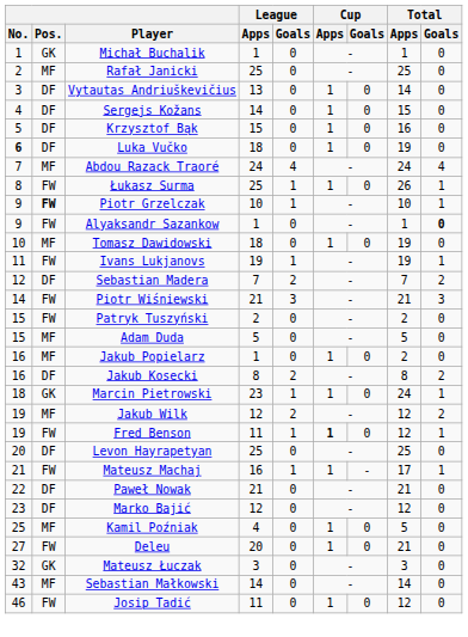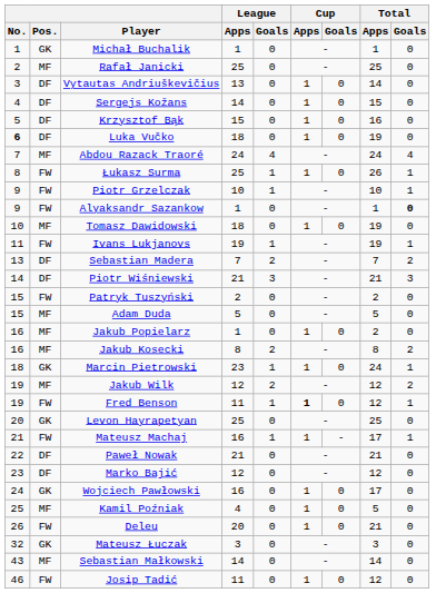 <table class="wikitable" style="text-align: center">
 <tr>
 <th colspan="3"></th>
 <th colspan="2">League</th>
 <th colspan="2">Cup</th>
 <th colspan="2">Total</th>
 </tr>
 <tr>
 <th>No.</th>
 <th>Pos.</th>
 <th>Player</th>
 <th>Apps</th>
 <th>Goals</th>
 <th>Apps</th>
 <th>Goals</th>
 <th>Apps</th>
 <th>Goals</th>
 </tr>
 <tr>
 <td>1</td>
 <td>GK</td>
 <td><a href='#'>Michał Buchalik</a></td>
 <td>1</td>
 <td>0</td>
 <td colspan=2>-</td>
 <td>1</td>
 <td>0</td>
 </tr>
 <tr>
 <td>2</td>
 <td>MF</td>
 <td><a href='#'>Rafał Janicki</a></td>
 <td>25</td>
 <td>0</td>
 <td colspan=2>-</td>
 <td>25</td>
 <td>0</td>
 </tr>
 <tr>
 <td>3</td>
 <td>DF</td>
 <td><a href='#'>Vytautas Andriuškevičius</a></td>
 <td>13</td>
 <td>0</td>
 <td>1</td>
 <td>0</td>
 <td>14</td>
 <td>0</td>
 </tr>
 <tr>
 <td>4</td>
 <td>DF</td>
 <td><a href='#'>Sergejs Kožans</a></td>
 <td>14</td>
 <td>0</td>
 <td>1</td>
 <td>0</td>
 <td>15</td>
 <td>0</td>
 </tr>
 <tr>
 <td>5</td>
 <td>DF</td>
 <td><a href='#'>Krzysztof Bąk</a></td>
 <td>15</td>
 <td>0</td>
 <td>1</td>
 <td>0</td>
 <td>16</td>
 <td>0</td>
 </tr>
 <tr>
 <td><strong>6</strong></td>
 <td>DF</td>
 <td><a href='#'>Luka Vučko</a></td>
 <td>18</td>
 <td>0</td>
 <td>1</td>
 <td>0</td>
 <td>19</td>
 <td>0</td>
 </tr>
 <tr>
 <td>7</td>
 <td>MF</td>
 <td><a href='#'>Abdou Razack Traoré</a></td>
 <td>24</td>
 <td>4</td>
 <td colspan=2>-</td>
 <td>24</td>
 <td>4</td>
 </tr>
 <tr>
 <td>8</td>
 <td>FW</td>
 <td><a href='#'>Łukasz Surma</a></td>
 <td>25</td>
 <td>1</td>
 <td>1</td>
 <td>0</td>
 <td>26</td>
 <td>1</td>
 </tr>
 <tr>
 <td>9</td>
-<td><strong>FW</strong></td>
+<td>FW</td>
 <td><a href='#'>Piotr Grzelczak</a></td>
 <td>10</td>
 <td>1</td>
 <td colspan=2>-</td>
 <td>10</td>
 <td>1</td>
 </tr>
 <tr>
 <td>9</td>
 <td>FW</td>
 <td><a href='#'>Alyaksandr Sazankow</a></td>
 <td>1</td>
 <td>0</td>
 <td colspan=2>-</td>
 <td>1</td>
 <td><strong>0</strong></td>
 </tr>
 <tr>
 <td>10</td>
 <td>MF</td>
 <td><a href='#'>Tomasz Dawidowski</a></td>
 <td>18</td>
 <td>0</td>
 <td>1</td>
 <td>0</td>
 <td>19</td>
 <td>0</td>
 </tr>
 <tr>
 <td>11</td>
 <td>FW</td>
 <td><a href='#'>Ivans Lukjanovs</a></td>
 <td>19</td>
 <td>1</td>
 <td colspan=2>-</td>
 <td>19</td>
 <td>1</td>
 </tr>
 <tr>
-<td>12</td>
+<td>13</td>
 <td>DF</td>
 <td><a href='#'>Sebastian Madera</a></td>
 <td>7</td>
 <td>2</td>
 <td colspan=2>-</td>
 <td>7</td>
 <td>2</td>
 </tr>
 <tr>
 <td>14</td>
-<td>FW</td>
+<td>DF</td>
 <td><a href='#'>Piotr Wiśniewski</a></td>
 <td>21</td>
 <td>3</td>
 <td colspan=2>-</td>
 <td>21</td>
 <td>3</td>
 </tr>
 <tr>
 <td>15</td>
 <td>FW</td>
 <td><a href='#'>Patryk Tuszyński</a></td>
 <td>2</td>
 <td>0</td>
 <td colspan=2>-</td>
 <td>2</td>
 <td>0</td>
 </tr>
 <tr>
 <td>15</td>
 <td>MF</td>
 <td><a href='#'>Adam Duda</a></td>
 <td>5</td>
 <td>0</td>
 <td colspan=2>-</td>
 <td>5</td>
 <td>0</td>
 </tr>
 <tr>
 <td>16</td>
 <td>MF</td>
 <td><a href='#'>Jakub Popielarz</a></td>
 <td>1</td>
 <td>0</td>
 <td>1</td>
 <td>0</td>
 <td>2</td>
 <td>0</td>
 </tr>
 <tr>
 <td>16</td>
-<td>DF</td>
+<td>MF</td>
 <td><a href='#'>Jakub Kosecki</a></td>
 <td>8</td>
 <td>2</td>
 <td colspan=2>-</td>
 <td>8</td>
 <td>2</td>
 </tr>
 <tr>
 <td>18</td>
 <td>GK</td>
 <td><a href='#'>Marcin Pietrowski</a></td>
 <td>23</td>
 <td>1</td>
 <td>1</td>
 <td>0</td>
 <td>24</td>
 <td>1</td>
 </tr>
 <tr>
 <td>19</td>
 <td>MF</td>
 <td><a href='#'>Jakub Wilk</a></td>
 <td>12</td>
 <td>2</td>
 <td colspan=2>-</td>
 <td>12</td>
 <td>2</td>
 </tr>
 <tr>
 <td>19</td>
 <td>FW</td>
 <td><a href='#'>Fred Benson</a></td>
 <td>11</td>
 <td>1</td>
 <td><strong>1</strong></td>
 <td>0</td>
 <td>12</td>
 <td>1</td>
 </tr>
 <tr>
 <td>20</td>
-<td>DF</td>
+<td>GK</td>
 <td><a href='#'>Levon Hayrapetyan</a></td>
 <td>25</td>
 <td>0</td>
 <td colspan=2>-</td>
 <td>25</td>
 <td>0</td>
 </tr>
 <tr>
 <td>21</td>
 <td>FW</td>
 <td><a href='#'>Mateusz Machaj</a></td>
 <td>16</td>
 <td>1</td>
 <td>1</td>
 <td>-</td>
 <td>17</td>
 <td>1</td>
 </tr>
 <tr>
 <td>22</td>
 <td>DF</td>
 <td><a href='#'>Paweł Nowak</a></td>
 <td>21</td>
 <td>0</td>
 <td colspan=2>-</td>
 <td>21</td>
 <td>0</td>
 </tr>
 <tr>
 <td>23</td>
 <td>DF</td>
 <td><a href='#'>Marko Bajić</a></td>
 <td>12</td>
 <td>0</td>
 <td colspan=2>-</td>
 <td>12</td>
 <td>0</td>
 </tr>
 <tr>
+<td>24</td>
+<td>GK</td>
+<td><a href='#'>Wojciech Pawłowski</a></td>
+<td>16</td>
+<td>0</td>
+<td>1</td>
+<td>0</td>
+<td>17</td>
+<td>0</td>
+</tr>
+<tr>
 <td>25</td>
 <td>MF</td>
 <td><a href='#'>Kamil Poźniak</a></td>
 <td>4</td>
 <td>0</td>
 <td>1</td>
 <td>0</td>
 <td>5</td>
 <td>0</td>
 </tr>
 <tr>
-<td>27</td>
+<td>26</td>
 <td>FW</td>
 <td><a href='#'>Deleu</a></td>
 <td>20</td>
 <td>0</td>
 <td>1</td>
 <td>0</td>
 <td>21</td>
 <td>0</td>
 </tr>
 <tr>
 <td>32</td>
 <td>GK</td>
 <td><a href='#'>Mateusz Łuczak</a></td>
 <td>3</td>
 <td>0</td>
 <td colspan=2>-</td>
 <td>3</td>
 <td>0</td>
 </tr>
 <tr>
 <td>43</td>
 <td>MF</td>
 <td><a href='#'>Sebastian Małkowski</a></td>
 <td>14</td>
 <td>0</td>
 <td colspan=2>-</td>
 <td>14</td>
 <td>0</td>
 </tr>
 <tr>
 <td>46</td>
 <td>FW</td>
 <td><a href='#'>Josip Tadić</a></td>
 <td>11</td>
 <td>0</td>
 <td>1</td>
 <td>0</td>
 <td>12</td>
 <td>0</td>
 </tr>
 </table>
